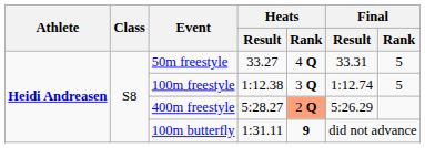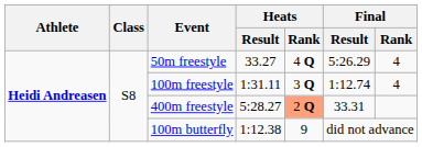 <table class=wikitable style="font-size:90%">
 <tr>
 <th rowspan="2">Athlete</th>
 <th rowspan="2">Class</th>
 <th rowspan="2">Event</th>
 <th colspan="2">Heats</th>
 <th colspan="2">Final</th>
 </tr>
 <tr>
 <th>Result</th>
 <th>Rank</th>
 <th>Result</th>
 <th>Rank</th>
 </tr>
 <tr>
 <td rowspan="4"><strong><a href='#'>Heidi Andreasen</a></strong></td>
 <td rowspan="4" style="text-align:center;">S8</td>
 <td><a href='#'>50m freestyle</a></td>
 <td style="text-align:center;">33.27</td>
 <td style="text-align:center;">4 <strong>Q</strong></td>
-<td style="text-align:center;">33.31</td>
-<td style="text-align:center;">5</td>
+<td style="text-align:center;">5:26.29</td>
+<td style="text-align:center;">4</td>
 </tr>
 <tr>
 <td><a href='#'>100m freestyle</a></td>
-<td style="text-align:center;">1:12.38</td>
+<td style="text-align:center;">1:31.11</td>
 <td style="text-align:center;">3 <strong>Q</strong></td>
 <td style="text-align:center;">1:12.74</td>
-<td style="text-align:center;">5</td>
+<td style="text-align:center;">4</td>
 </tr>
 <tr>
 <td><a href='#'>400m freestyle</a></td>
 <td style="text-align:center;">5:28.27</td>
 <td style="background: lightsalmon; text-align:center;">2 <strong>Q</strong></td>
-<td style="text-align:center;">5:26.29</td>
+<td style="text-align:center;">33.31</td>
 <td style="text-align:center;"></td>
 </tr>
 <tr>
 <td><a href='#'>100m butterfly</a></td>
-<td style="text-align:center;">1:31.11</td>
-<td style="text-align:center;"><strong>9</strong></td>
+<td style="text-align:center;">1:12.38</td>
+<td style="text-align:center;">9</td>
 <td style="text-align:center;" colspan="2">did not advance</td>
 </tr>
 </table>
